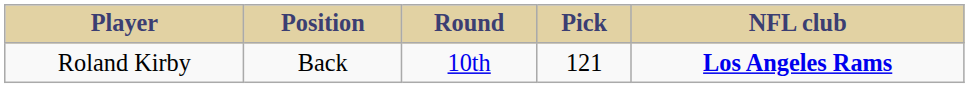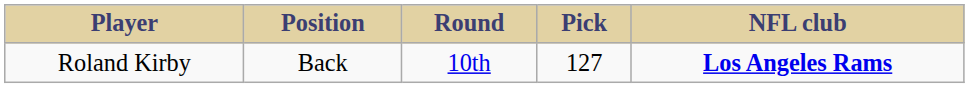 <table class="wikitable" style="width:50%;">
 <tr style="text-align:center; background:#e2d2a3; color:#3b3e72;">
 <td><strong>Player</strong></td>
 <td><strong>Position</strong></td>
 <td><strong>Round</strong></td>
 <td><strong>Pick</strong></td>
 <td><strong>NFL club</strong></td>
 </tr>
 <tr style="text-align:center;" bgcolor="">
 <td>Roland Kirby</td>
 <td>Back</td>
 <td><a href='#'>10th</a></td>
-<td>121</td>
+<td>127</td>
 <td><strong><a href='#'>Los Angeles Rams</a></strong></td>
 </tr>
 </table>
